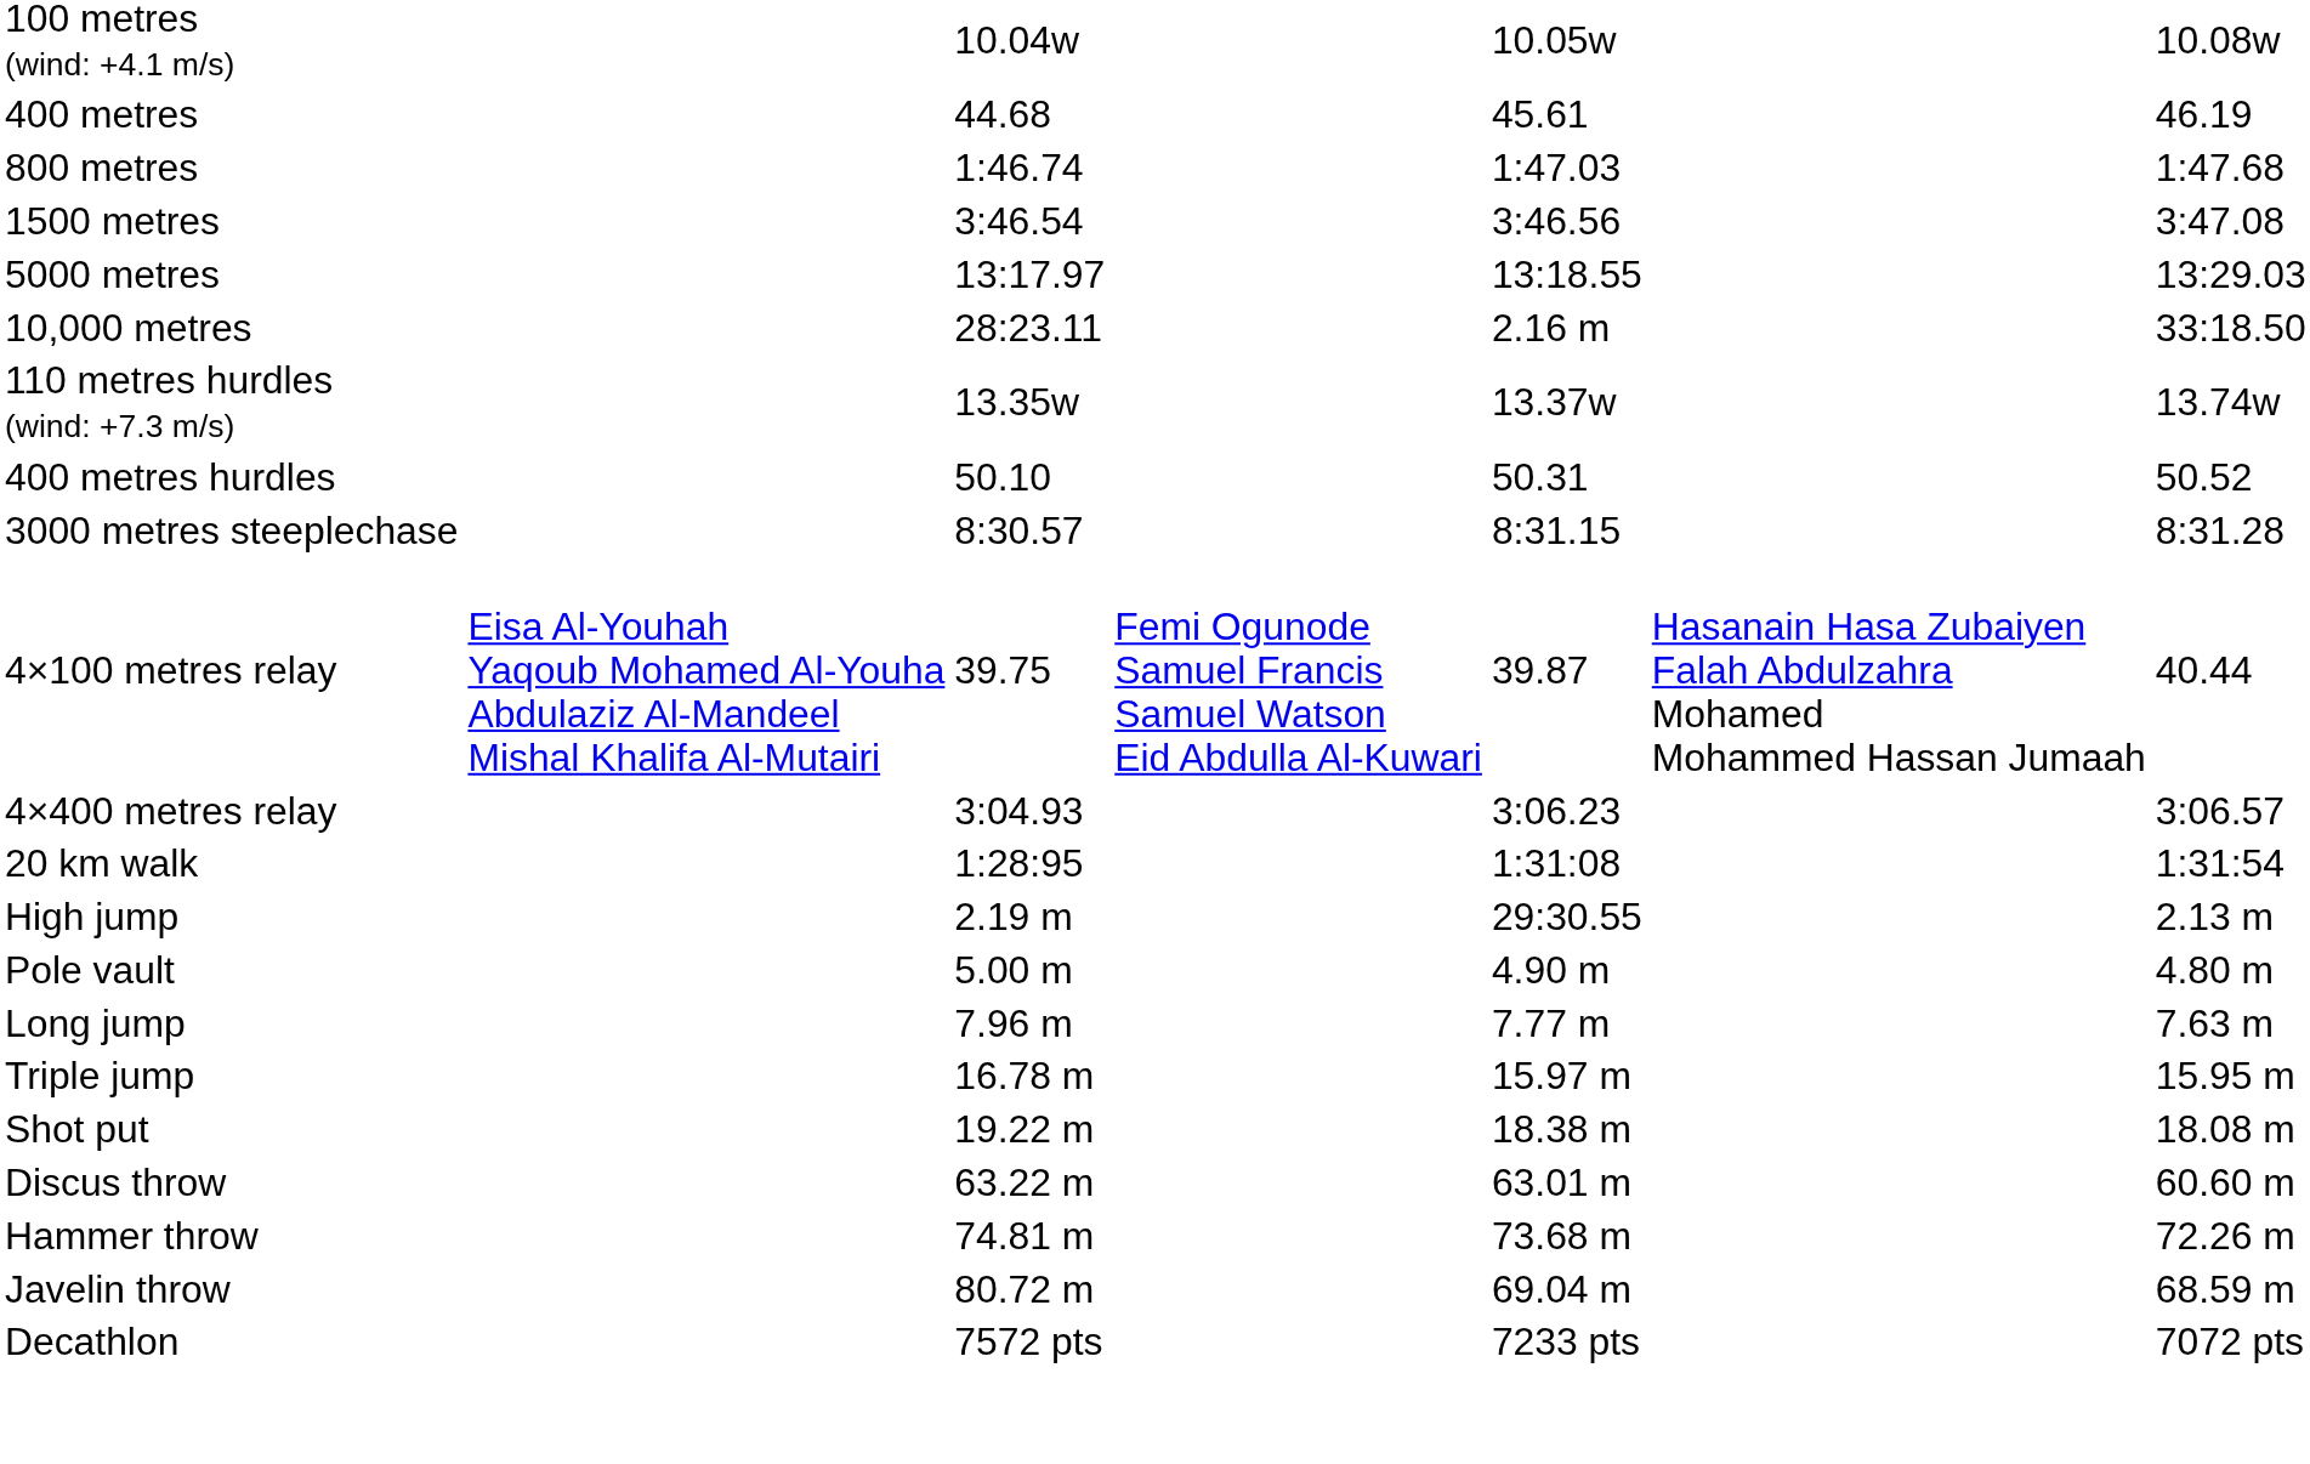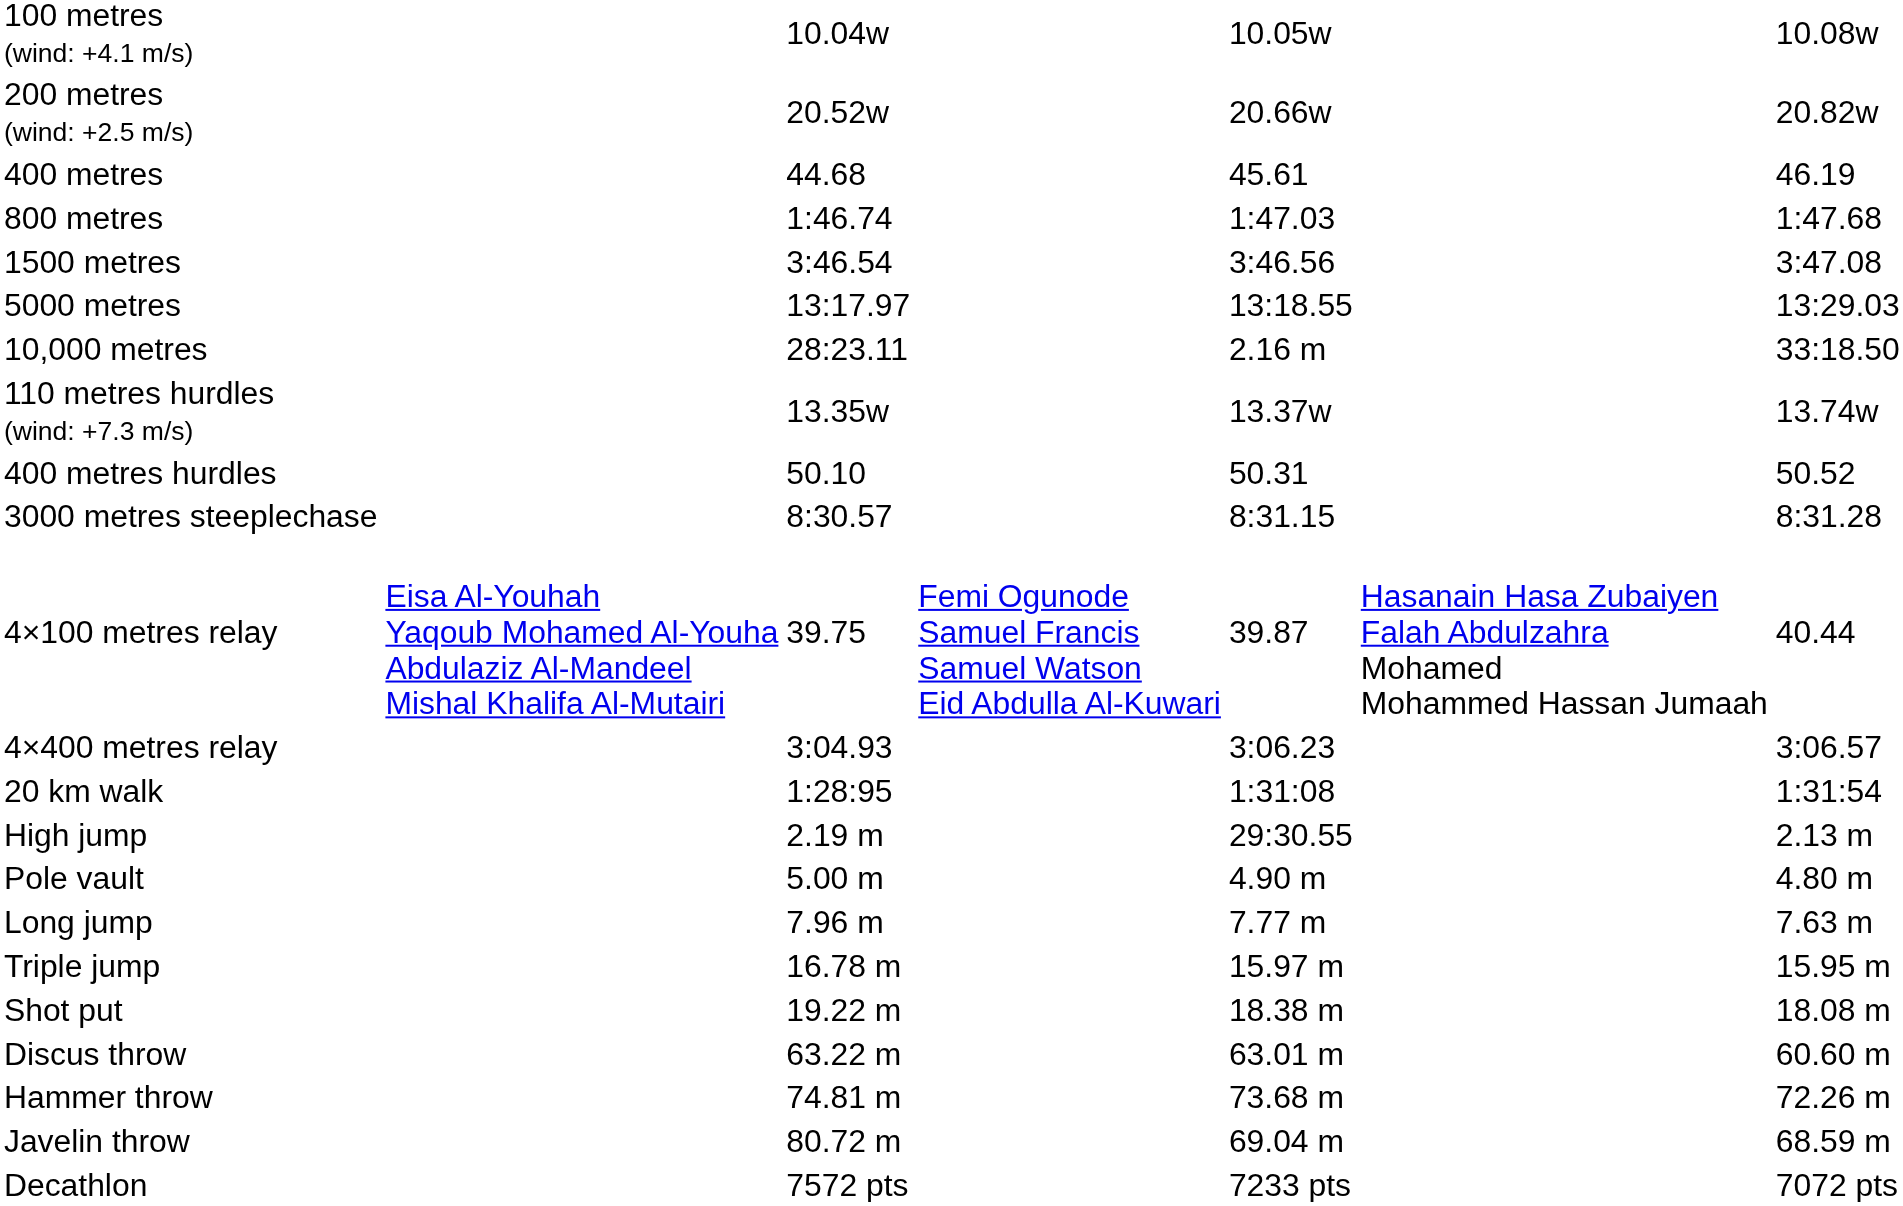 <table>
 <tr>
 <td>100 metres<br><small>(wind: +4.1 m/s)</small></td>
 <td></td>
 <td>10.04w</td>
 <td></td>
 <td>10.05w</td>
 <td></td>
 <td>10.08w</td>
+</tr>
+<tr>
+<td>200 metres<br><small>(wind: +2.5 m/s)</small></td>
+<td></td>
+<td>20.52w</td>
+<td></td>
+<td>20.66w</td>
+<td></td>
+<td>20.82w</td>
 </tr>
 <tr>
 <td>400 metres</td>
 <td></td>
 <td>44.68</td>
 <td></td>
 <td>45.61</td>
 <td></td>
 <td>46.19</td>
 </tr>
 <tr>
 <td>800 metres</td>
 <td></td>
 <td>1:46.74</td>
 <td></td>
 <td>1:47.03</td>
 <td></td>
 <td>1:47.68</td>
 </tr>
 <tr>
 <td>1500 metres</td>
 <td></td>
 <td>3:46.54</td>
 <td></td>
 <td>3:46.56</td>
 <td></td>
 <td>3:47.08</td>
 </tr>
 <tr>
 <td>5000 metres</td>
 <td></td>
 <td>13:17.97</td>
 <td></td>
 <td>13:18.55</td>
 <td></td>
 <td>13:29.03</td>
 </tr>
 <tr>
 <td>10,000 metres</td>
 <td></td>
 <td>28:23.11</td>
 <td></td>
 <td>2.16 m</td>
 <td></td>
 <td>33:18.50</td>
 </tr>
 <tr>
 <td>110 metres hurdles<br><small>(wind: +7.3 m/s)</small></td>
 <td></td>
 <td>13.35w</td>
 <td></td>
 <td>13.37w</td>
 <td></td>
 <td>13.74w</td>
 </tr>
 <tr>
 <td>400 metres hurdles</td>
 <td></td>
 <td>50.10</td>
 <td></td>
 <td>50.31</td>
 <td></td>
 <td>50.52</td>
 </tr>
 <tr>
 <td>3000 metres steeplechase</td>
 <td></td>
 <td>8:30.57</td>
 <td></td>
 <td>8:31.15</td>
 <td></td>
 <td>8:31.28</td>
 </tr>
 <tr>
 <td>4×100 metres relay</td>
 <td><br><a href='#'>Eisa Al-Youhah</a><br><a href='#'>Yaqoub Mohamed Al-Youha</a><br><a href='#'>Abdulaziz Al-Mandeel</a><br><a href='#'>Mishal Khalifa Al-Mutairi</a></td>
 <td>39.75</td>
 <td><br><a href='#'>Femi Ogunode</a><br><a href='#'>Samuel Francis</a><br><a href='#'>Samuel Watson</a><br><a href='#'>Eid Abdulla Al-Kuwari</a></td>
 <td>39.87</td>
 <td><br><a href='#'>Hasanain Hasa Zubaiyen</a><br><a href='#'>Falah Abdulzahra</a><br>Mohamed<br>Mohammed Hassan Jumaah</td>
 <td>40.44</td>
 </tr>
 <tr>
 <td>4×400 metres relay</td>
 <td></td>
 <td>3:04.93</td>
 <td></td>
 <td>3:06.23</td>
 <td></td>
 <td>3:06.57</td>
 </tr>
 <tr>
 <td>20 km walk</td>
 <td></td>
 <td>1:28:95</td>
 <td></td>
 <td>1:31:08</td>
 <td></td>
 <td>1:31:54</td>
 </tr>
 <tr>
 <td>High jump</td>
 <td></td>
 <td>2.19 m</td>
 <td></td>
 <td>29:30.55</td>
 <td></td>
 <td>2.13 m</td>
 </tr>
 <tr>
 <td>Pole vault</td>
 <td></td>
 <td>5.00 m</td>
 <td></td>
 <td>4.90 m</td>
 <td></td>
 <td>4.80 m</td>
 </tr>
 <tr>
 <td>Long jump</td>
 <td></td>
 <td>7.96 m </td>
 <td></td>
 <td>7.77 m </td>
 <td></td>
 <td>7.63 m </td>
 </tr>
 <tr>
 <td>Triple jump</td>
 <td></td>
 <td>16.78 m</td>
 <td></td>
 <td>15.97 m</td>
 <td></td>
 <td>15.95 m</td>
 </tr>
 <tr>
 <td>Shot put</td>
 <td></td>
 <td>19.22 m</td>
 <td></td>
 <td>18.38 m</td>
 <td></td>
 <td>18.08 m</td>
 </tr>
 <tr>
 <td>Discus throw</td>
 <td></td>
 <td>63.22 m</td>
 <td></td>
 <td>63.01 m</td>
 <td></td>
 <td>60.60 m</td>
 </tr>
 <tr>
 <td>Hammer throw</td>
 <td></td>
 <td>74.81 m</td>
 <td></td>
 <td>73.68 m</td>
 <td></td>
 <td>72.26 m</td>
 </tr>
 <tr>
 <td>Javelin throw</td>
 <td></td>
 <td>80.72 m</td>
 <td></td>
 <td>69.04 m</td>
 <td></td>
 <td>68.59 m</td>
 </tr>
 <tr>
 <td>Decathlon</td>
 <td></td>
 <td>7572 pts</td>
 <td></td>
 <td>7233 pts</td>
 <td></td>
 <td>7072 pts</td>
 </tr>
 </table>
